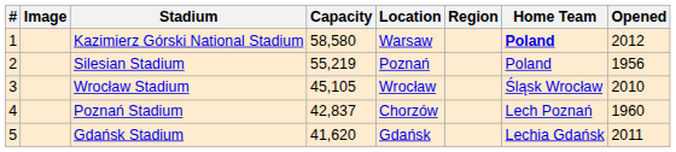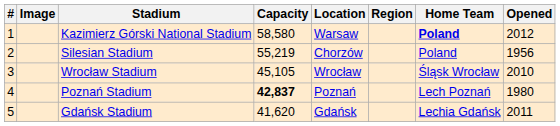 <table class="wikitable sortable">
 <tr>
 <th>#</th>
 <th>Image</th>
 <th>Stadium</th>
 <th>Capacity</th>
 <th>Location</th>
 <th>Region</th>
 <th>Home Team</th>
 <th>Opened</th>
 </tr>
 <tr style="background-color:#FFEBCD;">
 <td>1</td>
 <td></td>
 <td><a href='#'>Kazimierz Górski National Stadium</a></td>
 <td>58,580</td>
 <td><a href='#'>Warsaw</a></td>
 <td></td>
 <td><strong><a href='#'>Poland</a></strong></td>
 <td>2012</td>
 </tr>
 <tr style="background-color:#FFEBCD;">
 <td>2</td>
 <td></td>
 <td><a href='#'>Silesian Stadium</a></td>
 <td>55,219</td>
-<td><a href='#'>Poznań</a></td>
+<td><a href='#'>Chorzów</a></td>
 <td></td>
 <td><a href='#'>Poland</a></td>
 <td>1956</td>
 </tr>
 <tr style="background-color:#FFEBCD;">
 <td>3</td>
 <td></td>
 <td><a href='#'>Wrocław Stadium</a></td>
 <td>45,105</td>
 <td><a href='#'>Wrocław</a></td>
 <td></td>
 <td><a href='#'>Śląsk Wrocław</a></td>
 <td>2010</td>
 </tr>
 <tr style="background-color:#FFEBCD;">
 <td>4</td>
 <td></td>
 <td><a href='#'>Poznań Stadium</a></td>
-<td>42,837</td>
-<td><a href='#'>Chorzów</a></td>
+<td><strong>42,837</strong></td>
+<td><a href='#'>Poznań</a></td>
 <td></td>
 <td><a href='#'>Lech Poznań</a></td>
-<td>1960</td>
+<td>1980</td>
 </tr>
 <tr style="background-color:#FFEBCD;">
 <td>5</td>
 <td></td>
 <td><a href='#'>Gdańsk Stadium</a></td>
 <td>41,620</td>
 <td><a href='#'>Gdańsk</a></td>
 <td></td>
 <td><a href='#'>Lechia Gdańsk</a></td>
 <td>2011</td>
 </tr>
 </table>
